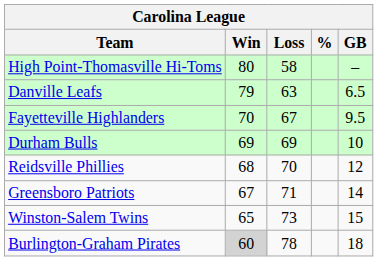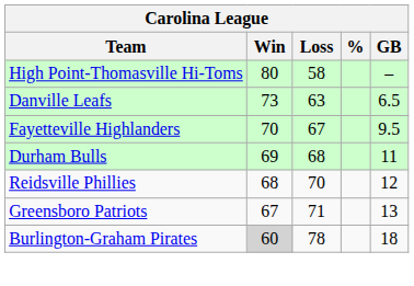 <table class="wikitable">
 <tr>
 <th colspan="5">Carolina League</th>
 </tr>
 <tr>
 <th width="60%">Team</th>
 <th>Win</th>
 <th>Loss</th>
 <th>%</th>
 <th>GB</th>
 </tr>
 <tr align=center bgcolor=ccffcc>
 <td align=left><a href='#'>High Point-Thomasville Hi-Toms</a></td>
 <td>80</td>
 <td>58</td>
 <td></td>
 <td>–</td>
 </tr>
 <tr align=center bgcolor=ccffcc>
 <td align=left><a href='#'>Danville Leafs</a></td>
-<td>79</td>
+<td>73</td>
 <td>63</td>
 <td></td>
 <td>6.5</td>
 </tr>
 <tr align=center bgcolor=ccffcc>
 <td align=left><a href='#'>Fayetteville Highlanders</a></td>
 <td>70</td>
 <td>67</td>
 <td></td>
 <td>9.5</td>
 </tr>
 <tr align=center bgcolor=ccffcc>
 <td align=left><a href='#'>Durham Bulls</a></td>
 <td>69</td>
-<td>69</td>
+<td>68</td>
 <td></td>
-<td>10</td>
+<td>11</td>
 </tr>
 <tr align=center>
 <td align=left><a href='#'>Reidsville Phillies</a></td>
 <td>68</td>
 <td>70</td>
 <td></td>
 <td>12</td>
 </tr>
 <tr align=center>
 <td align=left><a href='#'>Greensboro Patriots</a></td>
 <td>67</td>
 <td>71</td>
 <td></td>
-<td>14</td>
-</tr>
-<tr align=center>
-<td align=left><a href='#'>Winston-Salem Twins</a></td>
-<td>65</td>
-<td>73</td>
-<td></td>
-<td>15</td>
+<td>13</td>
 </tr>
 <tr align=center>
 <td align=left><a href='#'>Burlington-Graham Pirates</a></td>
 <td style="background: lightgrey;">60</td>
 <td>78</td>
 <td></td>
 <td>18</td>
 </tr>
 </table>
